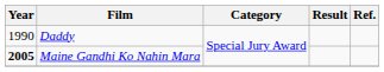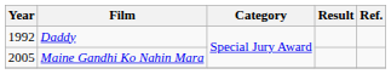 <table class="wikitable sortable">
 <tr>
 <th>Year</th>
 <th>Film</th>
 <th>Category</th>
 <th>Result</th>
 <th>Ref.</th>
 </tr>
 <tr>
-<td>1990</td>
+<td>1992</td>
 <td><em><a href='#'>Daddy</a></em></td>
 <td rowspan="2"><a href='#'>Special Jury Award</a></td>
 <td></td>
 <td></td>
 </tr>
 <tr>
-<td><strong>2005</strong></td>
+<td>2005</td>
 <td><em><a href='#'>Maine Gandhi Ko Nahin Mara</a></em></td>
 <td></td>
 <td></td>
 </tr>
 <tr>
 </tr>
 </table>
